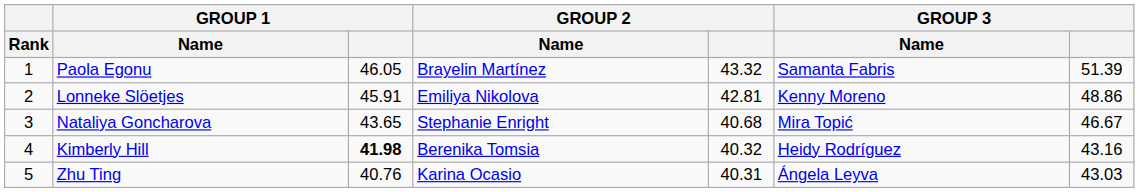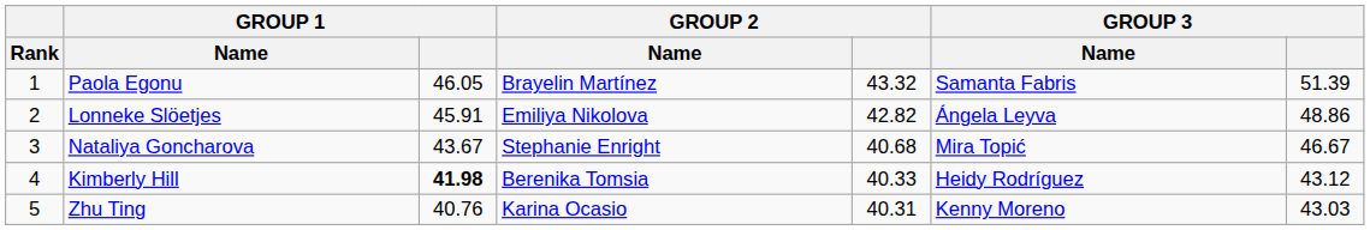 <table class="wikitable" style="font-size:90%">
 <tr>
 <th></th>
 <th colspan="2">GROUP 1</th>
 <th colspan="2">GROUP 2</th>
 <th colspan="2">GROUP 3</th>
 </tr>
 <tr>
 <th width=30>Rank</th>
 <th width=250>Name</th>
 <th width=50></th>
 <th width=250>Name</th>
 <th width=50></th>
 <th width=250>Name</th>
 <th width=50></th>
 </tr>
 <tr>
 <td align=center>1</td>
 <td> <a href='#'>Paola Egonu</a></td>
 <td align=center>46.05</td>
 <td> <a href='#'>Brayelin Martínez</a></td>
 <td align=center>43.32</td>
 <td> <a href='#'>Samanta Fabris</a></td>
 <td align=center>51.39</td>
 </tr>
 <tr>
 <td align=center>2</td>
 <td> <a href='#'>Lonneke Slöetjes</a></td>
 <td align=center>45.91</td>
 <td> <a href='#'>Emiliya Nikolova</a></td>
-<td align=center>42.81</td>
-<td> <a href='#'>Kenny Moreno</a></td>
+<td align=center>42.82</td>
+<td> <a href='#'>Ángela Leyva</a></td>
 <td align=center>48.86</td>
 </tr>
 <tr>
 <td align=center>3</td>
 <td> <a href='#'>Nataliya Goncharova</a></td>
-<td align=center>43.65</td>
+<td align=center>43.67</td>
 <td> <a href='#'>Stephanie Enright</a></td>
 <td align=center>40.68</td>
 <td> <a href='#'>Mira Topić</a></td>
 <td align=center>46.67</td>
 </tr>
 <tr>
 <td align=center>4</td>
 <td> <a href='#'>Kimberly Hill</a></td>
 <td align=center><strong>41.98</strong></td>
 <td> <a href='#'>Berenika Tomsia</a></td>
-<td align=center>40.32</td>
+<td align=center>40.33</td>
 <td> <a href='#'>Heidy Rodríguez</a></td>
-<td align=center>43.16</td>
+<td align=center>43.12</td>
 </tr>
 <tr>
 <td align=center>5</td>
 <td> <a href='#'>Zhu Ting</a></td>
 <td align=center>40.76</td>
 <td> <a href='#'>Karina Ocasio</a></td>
 <td align=center>40.31</td>
-<td> <a href='#'>Ángela Leyva</a></td>
+<td> <a href='#'>Kenny Moreno</a></td>
 <td align=center>43.03</td>
 </tr>
 </table>
